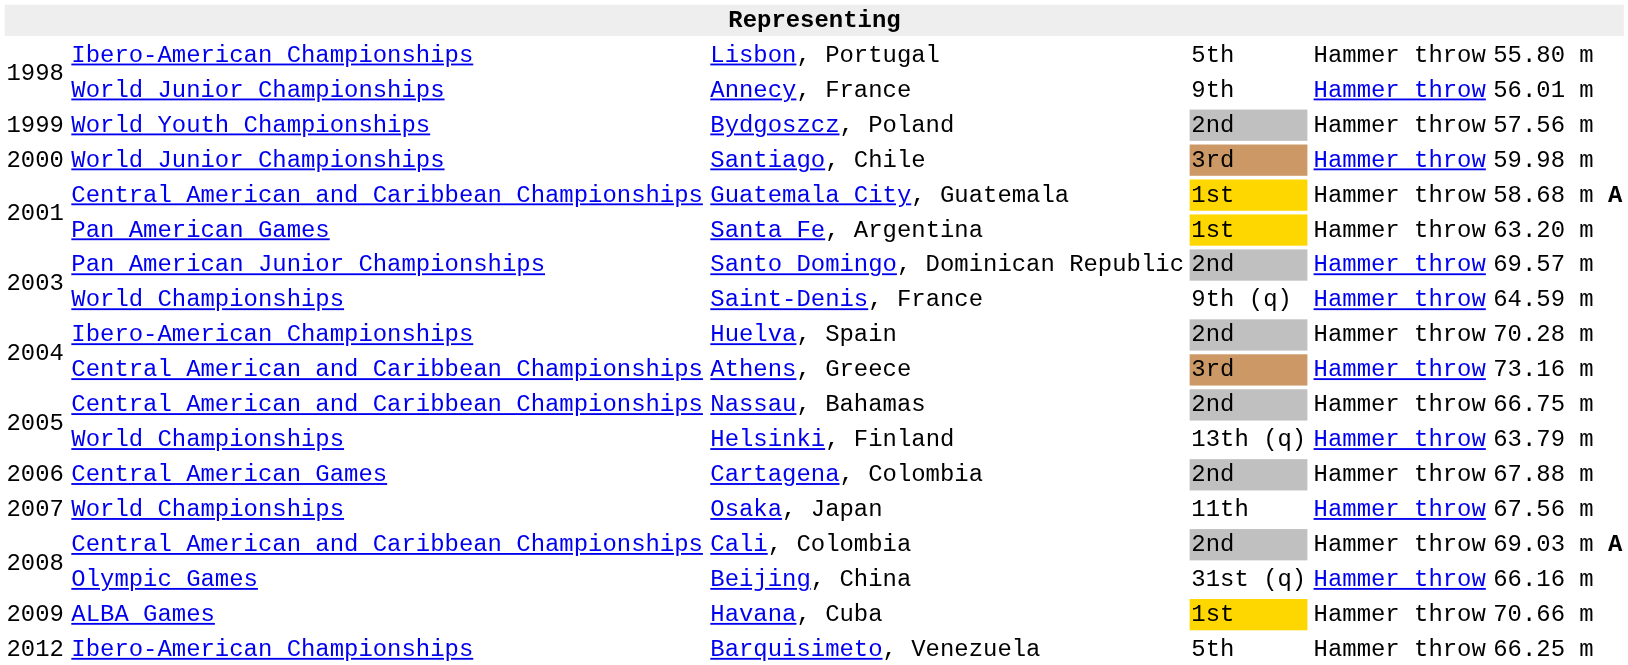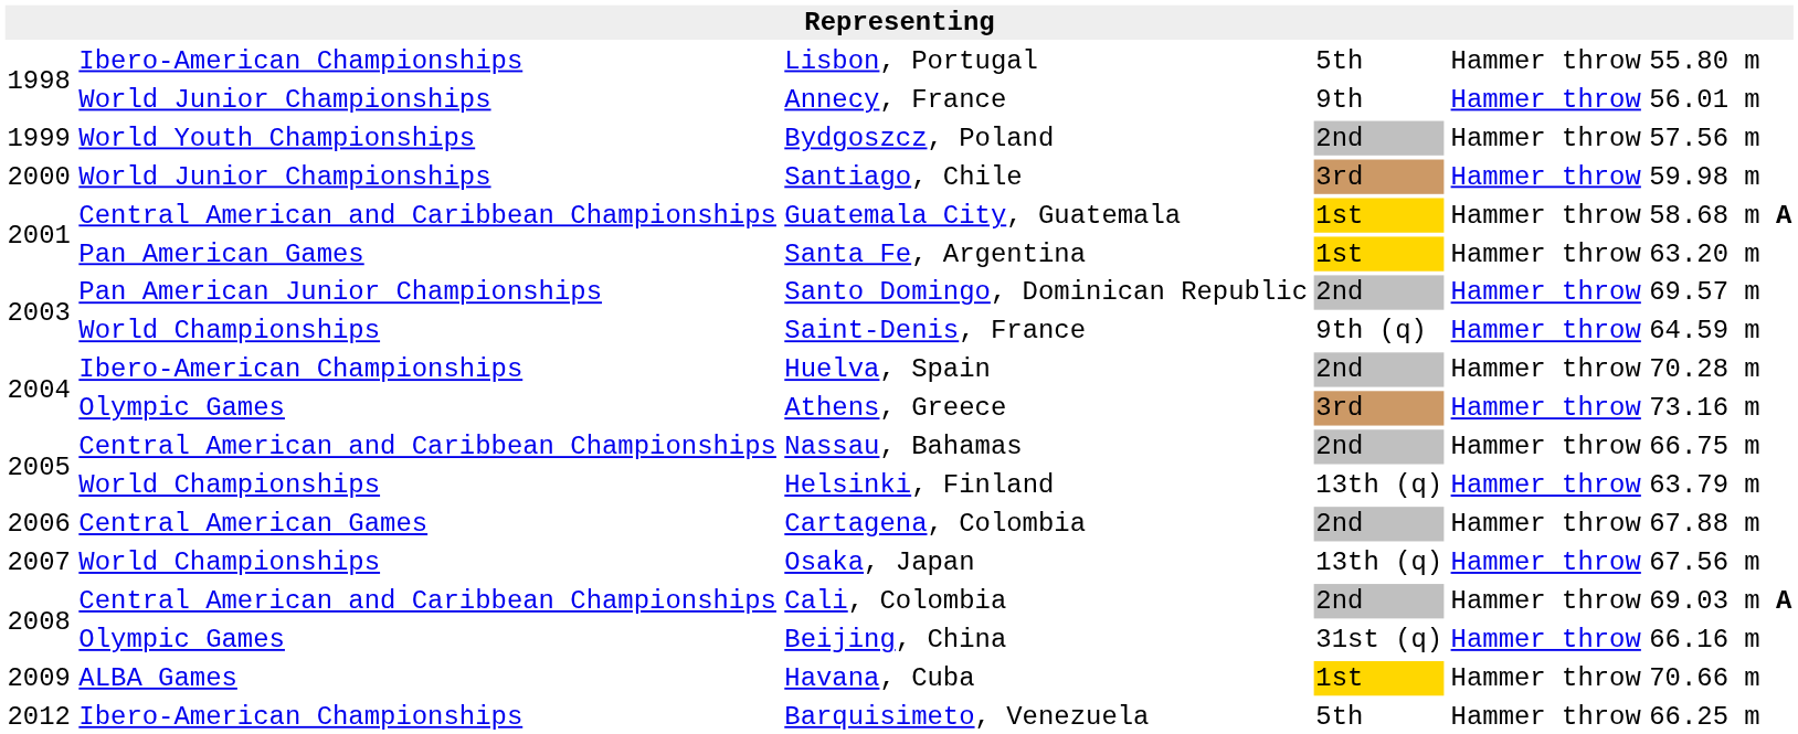 <table>
 <tr>
 <th bgcolor="#eeeeee" colspan="6">Representing </th>
 </tr>
 <tr>
 <td rowspan=2>1998</td>
 <td><a href='#'>Ibero-American Championships</a></td>
 <td><a href='#'>Lisbon</a>, Portugal</td>
 <td>5th</td>
 <td>Hammer throw</td>
 <td>55.80 m</td>
 </tr>
 <tr>
 <td><a href='#'>World Junior Championships</a></td>
 <td><a href='#'>Annecy</a>, France</td>
 <td>9th</td>
 <td><a href='#'>Hammer throw</a></td>
 <td>56.01 m</td>
 </tr>
 <tr>
 <td>1999</td>
 <td><a href='#'>World Youth Championships</a></td>
 <td><a href='#'>Bydgoszcz</a>, Poland</td>
 <td bgcolor=silver>2nd</td>
 <td>Hammer throw</td>
 <td>57.56 m</td>
 </tr>
 <tr>
 <td>2000</td>
 <td><a href='#'>World Junior Championships</a></td>
 <td><a href='#'>Santiago</a>, Chile</td>
 <td bgcolor=cc9966>3rd</td>
 <td><a href='#'>Hammer throw</a></td>
 <td>59.98 m</td>
 </tr>
 <tr>
 <td rowspan=2>2001</td>
 <td><a href='#'>Central American and Caribbean Championships</a></td>
 <td><a href='#'>Guatemala City</a>, Guatemala</td>
 <td bgcolor=gold>1st</td>
 <td>Hammer throw</td>
 <td>58.68 m <strong>A</strong></td>
 </tr>
 <tr>
 <td><a href='#'>Pan American Games</a></td>
 <td><a href='#'>Santa Fe</a>, Argentina</td>
 <td bgcolor=gold>1st</td>
 <td>Hammer throw</td>
 <td>63.20 m</td>
 </tr>
 <tr>
 <td rowspan=2>2003</td>
 <td><a href='#'>Pan American Junior Championships</a></td>
 <td><a href='#'>Santo Domingo</a>, Dominican Republic</td>
 <td bgcolor=silver>2nd</td>
 <td><a href='#'>Hammer throw</a></td>
 <td>69.57 m</td>
 </tr>
 <tr>
 <td><a href='#'>World Championships</a></td>
 <td><a href='#'>Saint-Denis</a>, France</td>
 <td>9th (q)</td>
 <td><a href='#'>Hammer throw</a></td>
 <td>64.59 m</td>
 </tr>
 <tr>
 <td rowspan=2>2004</td>
 <td><a href='#'>Ibero-American Championships</a></td>
 <td><a href='#'>Huelva</a>, Spain</td>
 <td bgcolor=silver>2nd</td>
 <td>Hammer throw</td>
 <td>70.28 m</td>
 </tr>
 <tr>
-<td><a href='#'>Central American and Caribbean Championships</a></td>
+<td><a href='#'>Olympic Games</a></td>
 <td><a href='#'>Athens</a>, Greece</td>
 <td bgcolor=cc9966>3rd</td>
 <td><a href='#'>Hammer throw</a></td>
 <td>73.16 m</td>
 </tr>
 <tr>
 <td rowspan=2>2005</td>
 <td><a href='#'>Central American and Caribbean Championships</a></td>
 <td><a href='#'>Nassau</a>, Bahamas</td>
 <td bgcolor=silver>2nd</td>
 <td>Hammer throw</td>
 <td>66.75 m</td>
 </tr>
 <tr>
 <td><a href='#'>World Championships</a></td>
 <td><a href='#'>Helsinki</a>, Finland</td>
 <td>13th (q)</td>
 <td><a href='#'>Hammer throw</a></td>
 <td>63.79 m</td>
 </tr>
 <tr>
 <td>2006</td>
 <td><a href='#'>Central American Games</a></td>
 <td><a href='#'>Cartagena</a>, Colombia</td>
 <td bgcolor=silver>2nd</td>
 <td>Hammer throw</td>
 <td>67.88 m</td>
 </tr>
 <tr>
 <td>2007</td>
 <td><a href='#'>World Championships</a></td>
 <td><a href='#'>Osaka</a>, Japan</td>
-<td>11th</td>
+<td>13th (q)</td>
 <td><a href='#'>Hammer throw</a></td>
 <td>67.56 m</td>
 </tr>
 <tr>
 <td rowspan=2>2008</td>
 <td><a href='#'>Central American and Caribbean Championships</a></td>
 <td><a href='#'>Cali</a>, Colombia</td>
 <td bgcolor=silver>2nd</td>
 <td>Hammer throw</td>
 <td>69.03 m <strong>A</strong></td>
 </tr>
 <tr>
 <td><a href='#'>Olympic Games</a></td>
 <td><a href='#'>Beijing</a>, China</td>
 <td>31st (q)</td>
 <td><a href='#'>Hammer throw</a></td>
 <td>66.16 m</td>
 </tr>
 <tr>
 <td>2009</td>
 <td><a href='#'>ALBA Games</a></td>
 <td><a href='#'>Havana</a>, Cuba</td>
 <td bgcolor=gold>1st</td>
 <td>Hammer throw</td>
 <td>70.66 m</td>
 </tr>
 <tr>
 <td>2012</td>
 <td><a href='#'>Ibero-American Championships</a></td>
 <td><a href='#'>Barquisimeto</a>, Venezuela</td>
 <td>5th</td>
 <td>Hammer throw</td>
 <td>66.25 m</td>
 </tr>
 </table>
